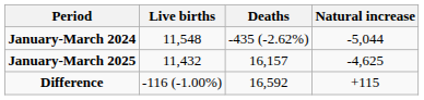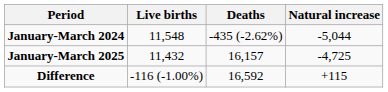 <table class="wikitable"  style="text-align:center;">
 <tr>
 <th>Period</th>
 <th>Live births</th>
 <th>Deaths</th>
 <th>Natural increase</th>
 </tr>
 <tr>
 <td><strong>January-March 2024</strong></td>
 <td>11,548</td>
 <td> -435 (-2.62%)</td>
 <td>-5,044</td>
 </tr>
 <tr>
 <td><strong>January-March 2025</strong></td>
 <td>11,432</td>
 <td>16,157</td>
-<td>-4,625</td>
+<td>-4,725</td>
 </tr>
 <tr>
 <td><strong>Difference</strong></td>
 <td> -116 (-1.00%)</td>
 <td>16,592</td>
 <td> +115</td>
 </tr>
 </table>
